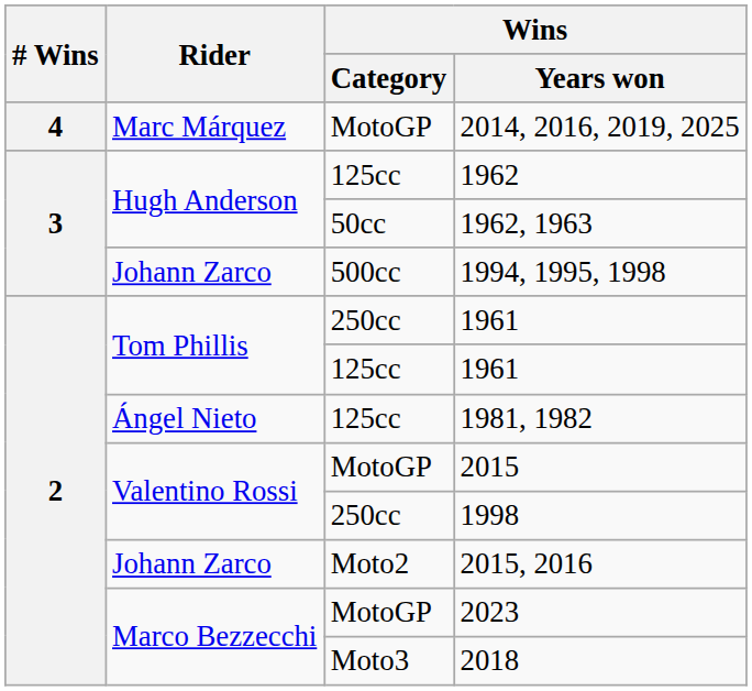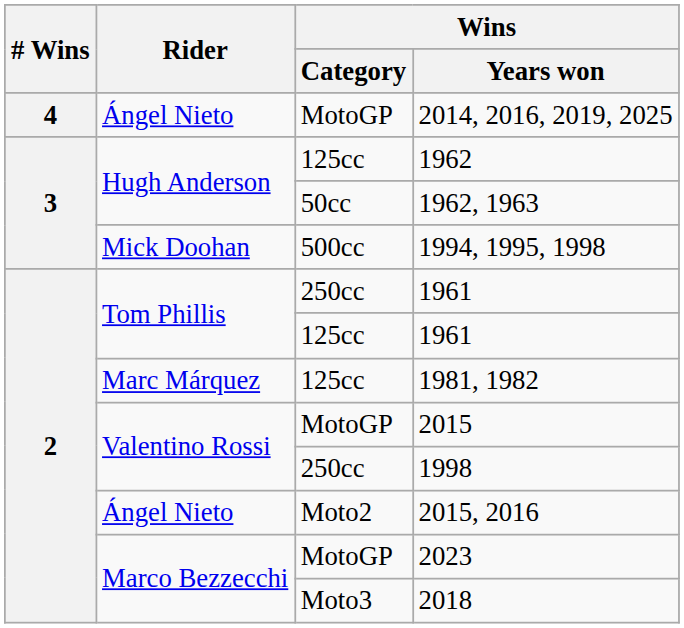 <table class="wikitable" style="font-size: 95%;">
 <tr>
 <th rowspan=2># Wins</th>
 <th rowspan=2>Rider</th>
 <th colspan=2>Wins</th>
 </tr>
 <tr>
 <th>Category</th>
 <th>Years won</th>
 </tr>
 <tr>
 <th>4</th>
-<td> <a href='#'>Marc Márquez</a></td>
+<td> <a href='#'>Ángel Nieto</a></td>
 <td>MotoGP</td>
 <td>2014, 2016, 2019, 2025</td>
 </tr>
 <tr>
 <th rowspan=3>3</th>
 <td rowspan=2> <a href='#'>Hugh Anderson</a></td>
 <td>125cc</td>
 <td>1962</td>
 </tr>
 <tr>
 <td>50cc</td>
 <td>1962, 1963</td>
 </tr>
 <tr>
-<td> <a href='#'>Johann Zarco</a></td>
+<td> <a href='#'>Mick Doohan</a></td>
 <td>500cc</td>
 <td>1994, 1995, 1998</td>
 </tr>
 <tr>
 <th rowspan=8>2</th>
 <td rowspan=2> <a href='#'>Tom Phillis</a></td>
 <td>250cc</td>
 <td>1961</td>
 </tr>
 <tr>
 <td>125cc</td>
 <td>1961</td>
 </tr>
 <tr>
-<td> <a href='#'>Ángel Nieto</a></td>
+<td> <a href='#'>Marc Márquez</a></td>
 <td>125cc</td>
 <td>1981, 1982</td>
 </tr>
 <tr>
 <td rowspan=2> <a href='#'>Valentino Rossi</a></td>
 <td>MotoGP</td>
 <td>2015</td>
 </tr>
 <tr>
 <td>250cc</td>
 <td>1998</td>
 </tr>
 <tr>
-<td> <a href='#'>Johann Zarco</a></td>
+<td> <a href='#'>Ángel Nieto</a></td>
 <td>Moto2</td>
 <td>2015, 2016</td>
 </tr>
 <tr>
 <td rowspan=2> <a href='#'>Marco Bezzecchi</a></td>
 <td>MotoGP</td>
 <td>2023</td>
 </tr>
 <tr>
 <td>Moto3</td>
 <td>2018</td>
 </tr>
 </table>
